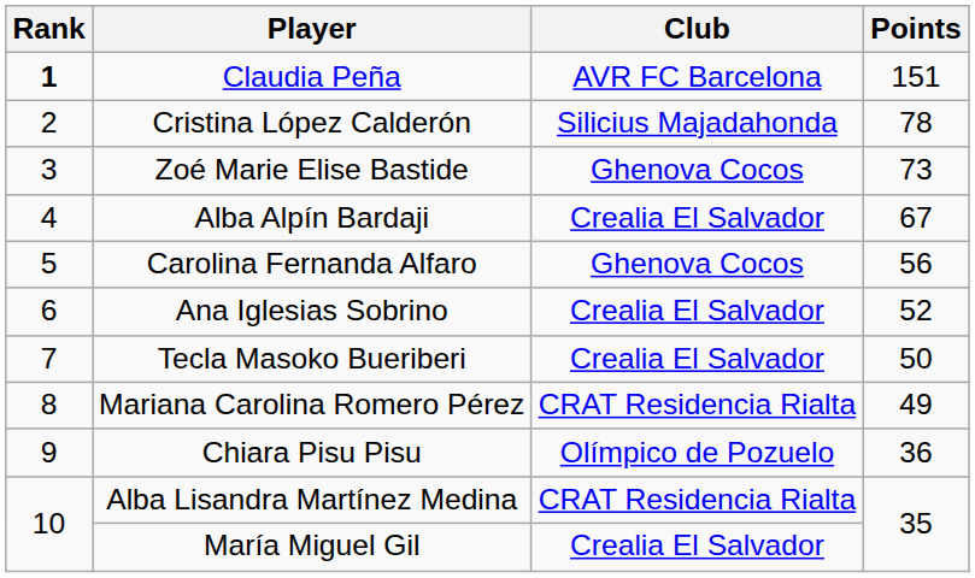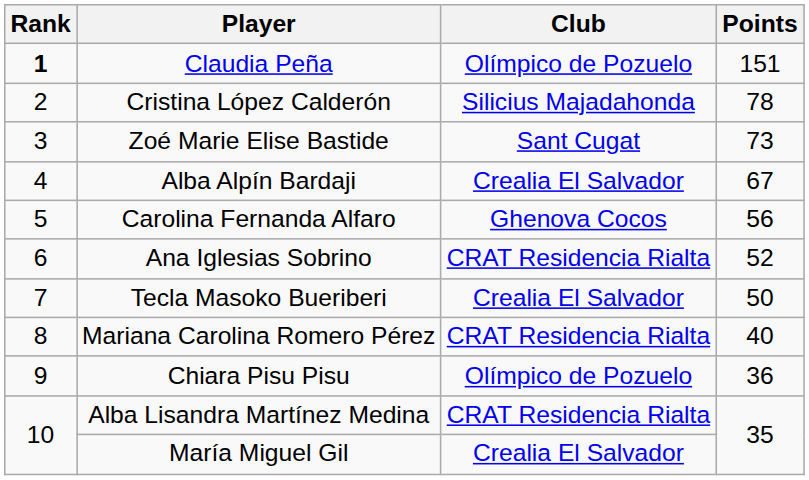 <table class="wikitable" style="text-align:center">
 <tr>
 <th>Rank</th>
 <th>Player</th>
 <th>Club</th>
 <th style="width:50px;">Points</th>
 </tr>
 <tr>
 <td><strong>1</strong></td>
 <td> <a href='#'>Claudia Peña</a></td>
-<td><a href='#'>AVR FC Barcelona</a></td>
+<td><a href='#'>Olímpico de Pozuelo</a></td>
 <td>151</td>
 </tr>
 <tr>
 <td>2</td>
 <td> Cristina López Calderón</td>
 <td><a href='#'>Silicius Majadahonda</a></td>
 <td>78</td>
 </tr>
 <tr>
 <td>3</td>
 <td> Zoé Marie Elise Bastide</td>
-<td><a href='#'>Ghenova Cocos</a></td>
+<td><a href='#'>Sant Cugat</a></td>
 <td>73</td>
 </tr>
 <tr>
 <td>4</td>
 <td> Alba Alpín Bardaji</td>
 <td><a href='#'>Crealia El Salvador</a></td>
 <td>67</td>
 </tr>
 <tr>
 <td>5</td>
 <td> Carolina Fernanda Alfaro</td>
 <td><a href='#'>Ghenova Cocos</a></td>
 <td>56</td>
 </tr>
 <tr>
 <td>6</td>
 <td> Ana Iglesias Sobrino</td>
-<td><a href='#'>Crealia El Salvador</a></td>
+<td><a href='#'>CRAT Residencia Rialta</a></td>
 <td>52</td>
 </tr>
 <tr>
 <td>7</td>
 <td> Tecla Masoko Bueriberi</td>
 <td><a href='#'>Crealia El Salvador</a></td>
 <td>50</td>
 </tr>
 <tr>
 <td>8</td>
 <td> Mariana Carolina Romero Pérez</td>
 <td><a href='#'>CRAT Residencia Rialta</a></td>
-<td>49</td>
+<td>40</td>
 </tr>
 <tr>
 <td>9</td>
 <td> Chiara Pisu Pisu</td>
 <td><a href='#'>Olímpico de Pozuelo</a></td>
 <td>36</td>
 </tr>
 <tr>
 <td rowspan=2>10</td>
 <td> Alba Lisandra Martínez Medina</td>
 <td><a href='#'>CRAT Residencia Rialta</a></td>
 <td rowspan=2>35</td>
 </tr>
 <tr>
 <td> María Miguel Gil</td>
 <td><a href='#'>Crealia El Salvador</a></td>
 </tr>
 </table>
